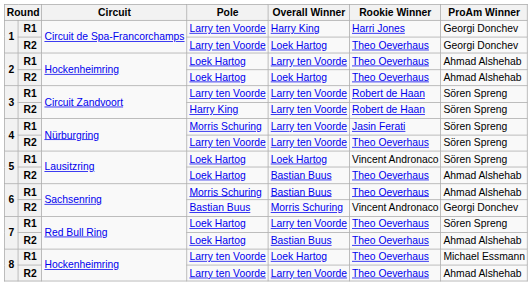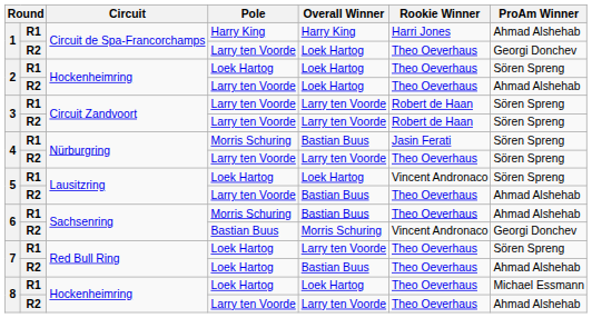 <table class="wikitable" style="font-size:85%;">
 <tr>
 <th colspan="2">Round</th>
 <th>Circuit</th>
 <th>Pole</th>
 <th>Overall Winner</th>
 <th>Rookie Winner</th>
 <th>ProAm Winner</th>
 </tr>
 <tr>
 <th rowspan="2">1</th>
 <th>R1</th>
 <td rowspan="2"> <a href='#'>Circuit de Spa-Francorchamps</a></td>
-<td> <a href='#'>Larry ten Voorde</a></td>
+<td> <a href='#'>Harry King</a></td>
 <td> <a href='#'>Harry King</a></td>
 <td> <a href='#'>Harri Jones</a></td>
-<td> Georgi Donchev</td>
+<td> Ahmad Alshehab</td>
 </tr>
 <tr>
 <th>R2</th>
 <td> <a href='#'>Larry ten Voorde</a></td>
 <td> <a href='#'>Loek Hartog</a></td>
 <td> <a href='#'>Theo Oeverhaus</a></td>
 <td> Georgi Donchev</td>
 </tr>
 <tr>
 <th rowspan="2">2</th>
 <th>R1</th>
 <td rowspan="2"> <a href='#'>Hockenheimring</a></td>
 <td> <a href='#'>Loek Hartog</a></td>
-<td> <a href='#'>Larry ten Voorde</a></td>
+<td> <a href='#'>Loek Hartog</a></td>
 <td> <a href='#'>Theo Oeverhaus</a></td>
-<td> Ahmad Alshehab</td>
+<td> Sören Spreng</td>
 </tr>
 <tr>
 <th>R2</th>
-<td> <a href='#'>Loek Hartog</a></td>
+<td> <a href='#'>Larry ten Voorde</a></td>
 <td> <a href='#'>Loek Hartog</a></td>
 <td> <a href='#'>Theo Oeverhaus</a></td>
 <td> Ahmad Alshehab</td>
 </tr>
 <tr>
 <th rowspan="2">3</th>
 <th>R1</th>
 <td rowspan="2"> <a href='#'>Circuit Zandvoort</a></td>
 <td> <a href='#'>Larry ten Voorde</a></td>
 <td> <a href='#'>Larry ten Voorde</a></td>
 <td> <a href='#'>Robert de Haan</a></td>
 <td> Sören Spreng</td>
 </tr>
 <tr>
 <th>R2</th>
-<td> <a href='#'>Harry King</a></td>
+<td> <a href='#'>Larry ten Voorde</a></td>
 <td> <a href='#'>Larry ten Voorde</a></td>
 <td> <a href='#'>Robert de Haan</a></td>
 <td> Sören Spreng</td>
 </tr>
 <tr>
 <th rowspan="2">4</th>
 <th>R1</th>
 <td rowspan="2"><em></em> <a href='#'>Nürburgring</a></td>
 <td> <a href='#'>Morris Schuring</a></td>
-<td> <a href='#'>Larry ten Voorde</a></td>
+<td> <a href='#'>Bastian Buus</a></td>
 <td> <a href='#'>Jasin Ferati</a></td>
 <td> Sören Spreng</td>
 </tr>
 <tr>
 <th>R2</th>
 <td> <a href='#'>Larry ten Voorde</a></td>
 <td> <a href='#'>Larry ten Voorde</a></td>
 <td> <a href='#'>Theo Oeverhaus</a></td>
 <td> Sören Spreng</td>
 </tr>
 <tr>
 <th rowspan="2">5</th>
 <th>R1</th>
 <td rowspan="2"> <a href='#'>Lausitzring</a></td>
 <td> <a href='#'>Loek Hartog</a></td>
 <td> <a href='#'>Loek Hartog</a></td>
 <td> Vincent Andronaco</td>
 <td> Sören Spreng</td>
 </tr>
 <tr>
 <th>R2</th>
-<td> <a href='#'>Loek Hartog</a></td>
+<td> <a href='#'>Larry ten Voorde</a></td>
 <td> <a href='#'>Bastian Buus</a></td>
 <td> <a href='#'>Theo Oeverhaus</a></td>
 <td> Ahmad Alshehab</td>
 </tr>
 <tr>
 <th rowspan="2">6</th>
 <th>R1</th>
 <td rowspan="2"> <a href='#'>Sachsenring</a></td>
 <td> <a href='#'>Morris Schuring</a></td>
 <td> <a href='#'>Bastian Buus</a></td>
 <td> <a href='#'>Theo Oeverhaus</a></td>
 <td> Ahmad Alshehab</td>
 </tr>
 <tr>
 <th>R2</th>
 <td> <a href='#'>Bastian Buus</a></td>
 <td> <a href='#'>Morris Schuring</a></td>
 <td> Vincent Andronaco</td>
 <td> Georgi Donchev</td>
 </tr>
 <tr>
 <th rowspan="2">7</th>
 <th>R1</th>
 <td rowspan="2"> <a href='#'>Red Bull Ring</a></td>
 <td> <a href='#'>Loek Hartog</a></td>
 <td> <a href='#'>Larry ten Voorde</a></td>
 <td> <a href='#'>Theo Oeverhaus</a></td>
 <td> Sören Spreng</td>
 </tr>
 <tr>
 <th>R2</th>
 <td> <a href='#'>Loek Hartog</a></td>
 <td> <a href='#'>Bastian Buus</a></td>
 <td> <a href='#'>Theo Oeverhaus</a></td>
 <td> Ahmad Alshehab</td>
 </tr>
 <tr>
 <th rowspan="2">8</th>
 <th>R1</th>
 <td rowspan="2"> <a href='#'>Hockenheimring</a></td>
-<td> <a href='#'>Larry ten Voorde</a></td>
+<td> <a href='#'>Loek Hartog</a></td>
 <td> <a href='#'>Loek Hartog</a></td>
 <td> <a href='#'>Theo Oeverhaus</a></td>
 <td> Michael Essmann</td>
 </tr>
 <tr>
 <th>R2</th>
 <td> <a href='#'>Larry ten Voorde</a></td>
 <td> <a href='#'>Larry ten Voorde</a></td>
 <td> <a href='#'>Theo Oeverhaus</a></td>
 <td> Ahmad Alshehab</td>
 </tr>
 </table>
